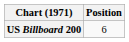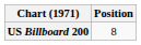 <table class="wikitable plainrowheaders" style="text-align:center">
 <tr>
 <th scope="col">Chart (1971)</th>
 <th scope="col">Position</th>
 </tr>
 <tr>
 <th scope="row">US <em>Billboard</em> 200</th>
-<td>6</td>
+<td>8</td>
 </tr>
 </table>
